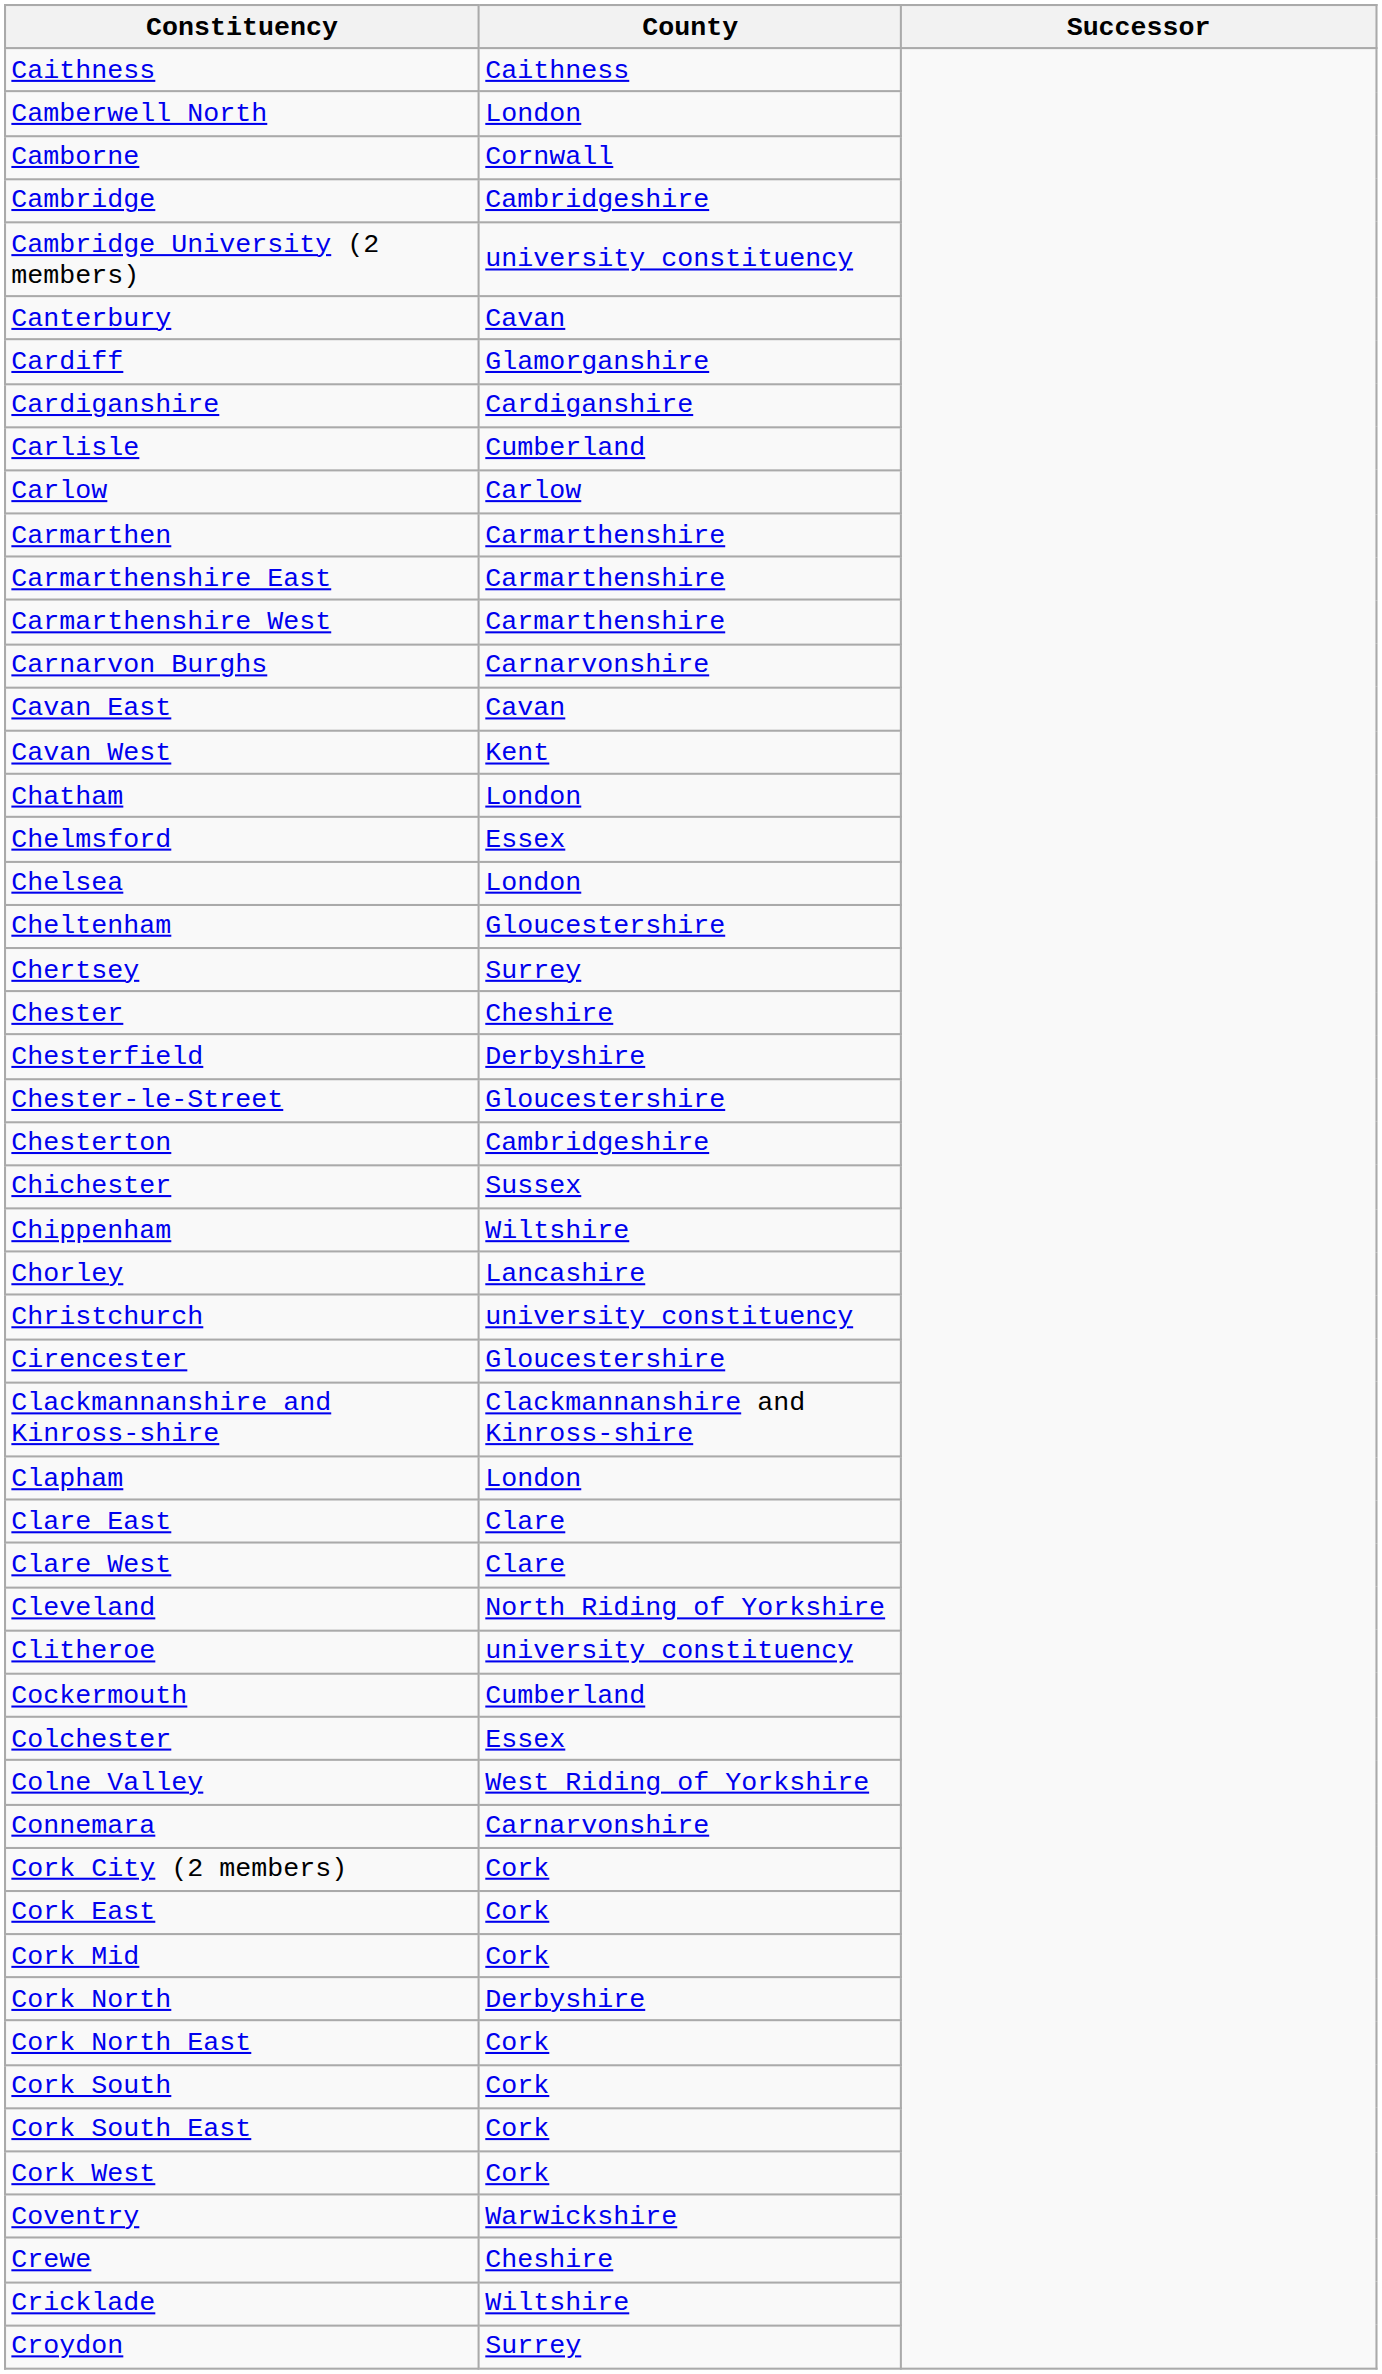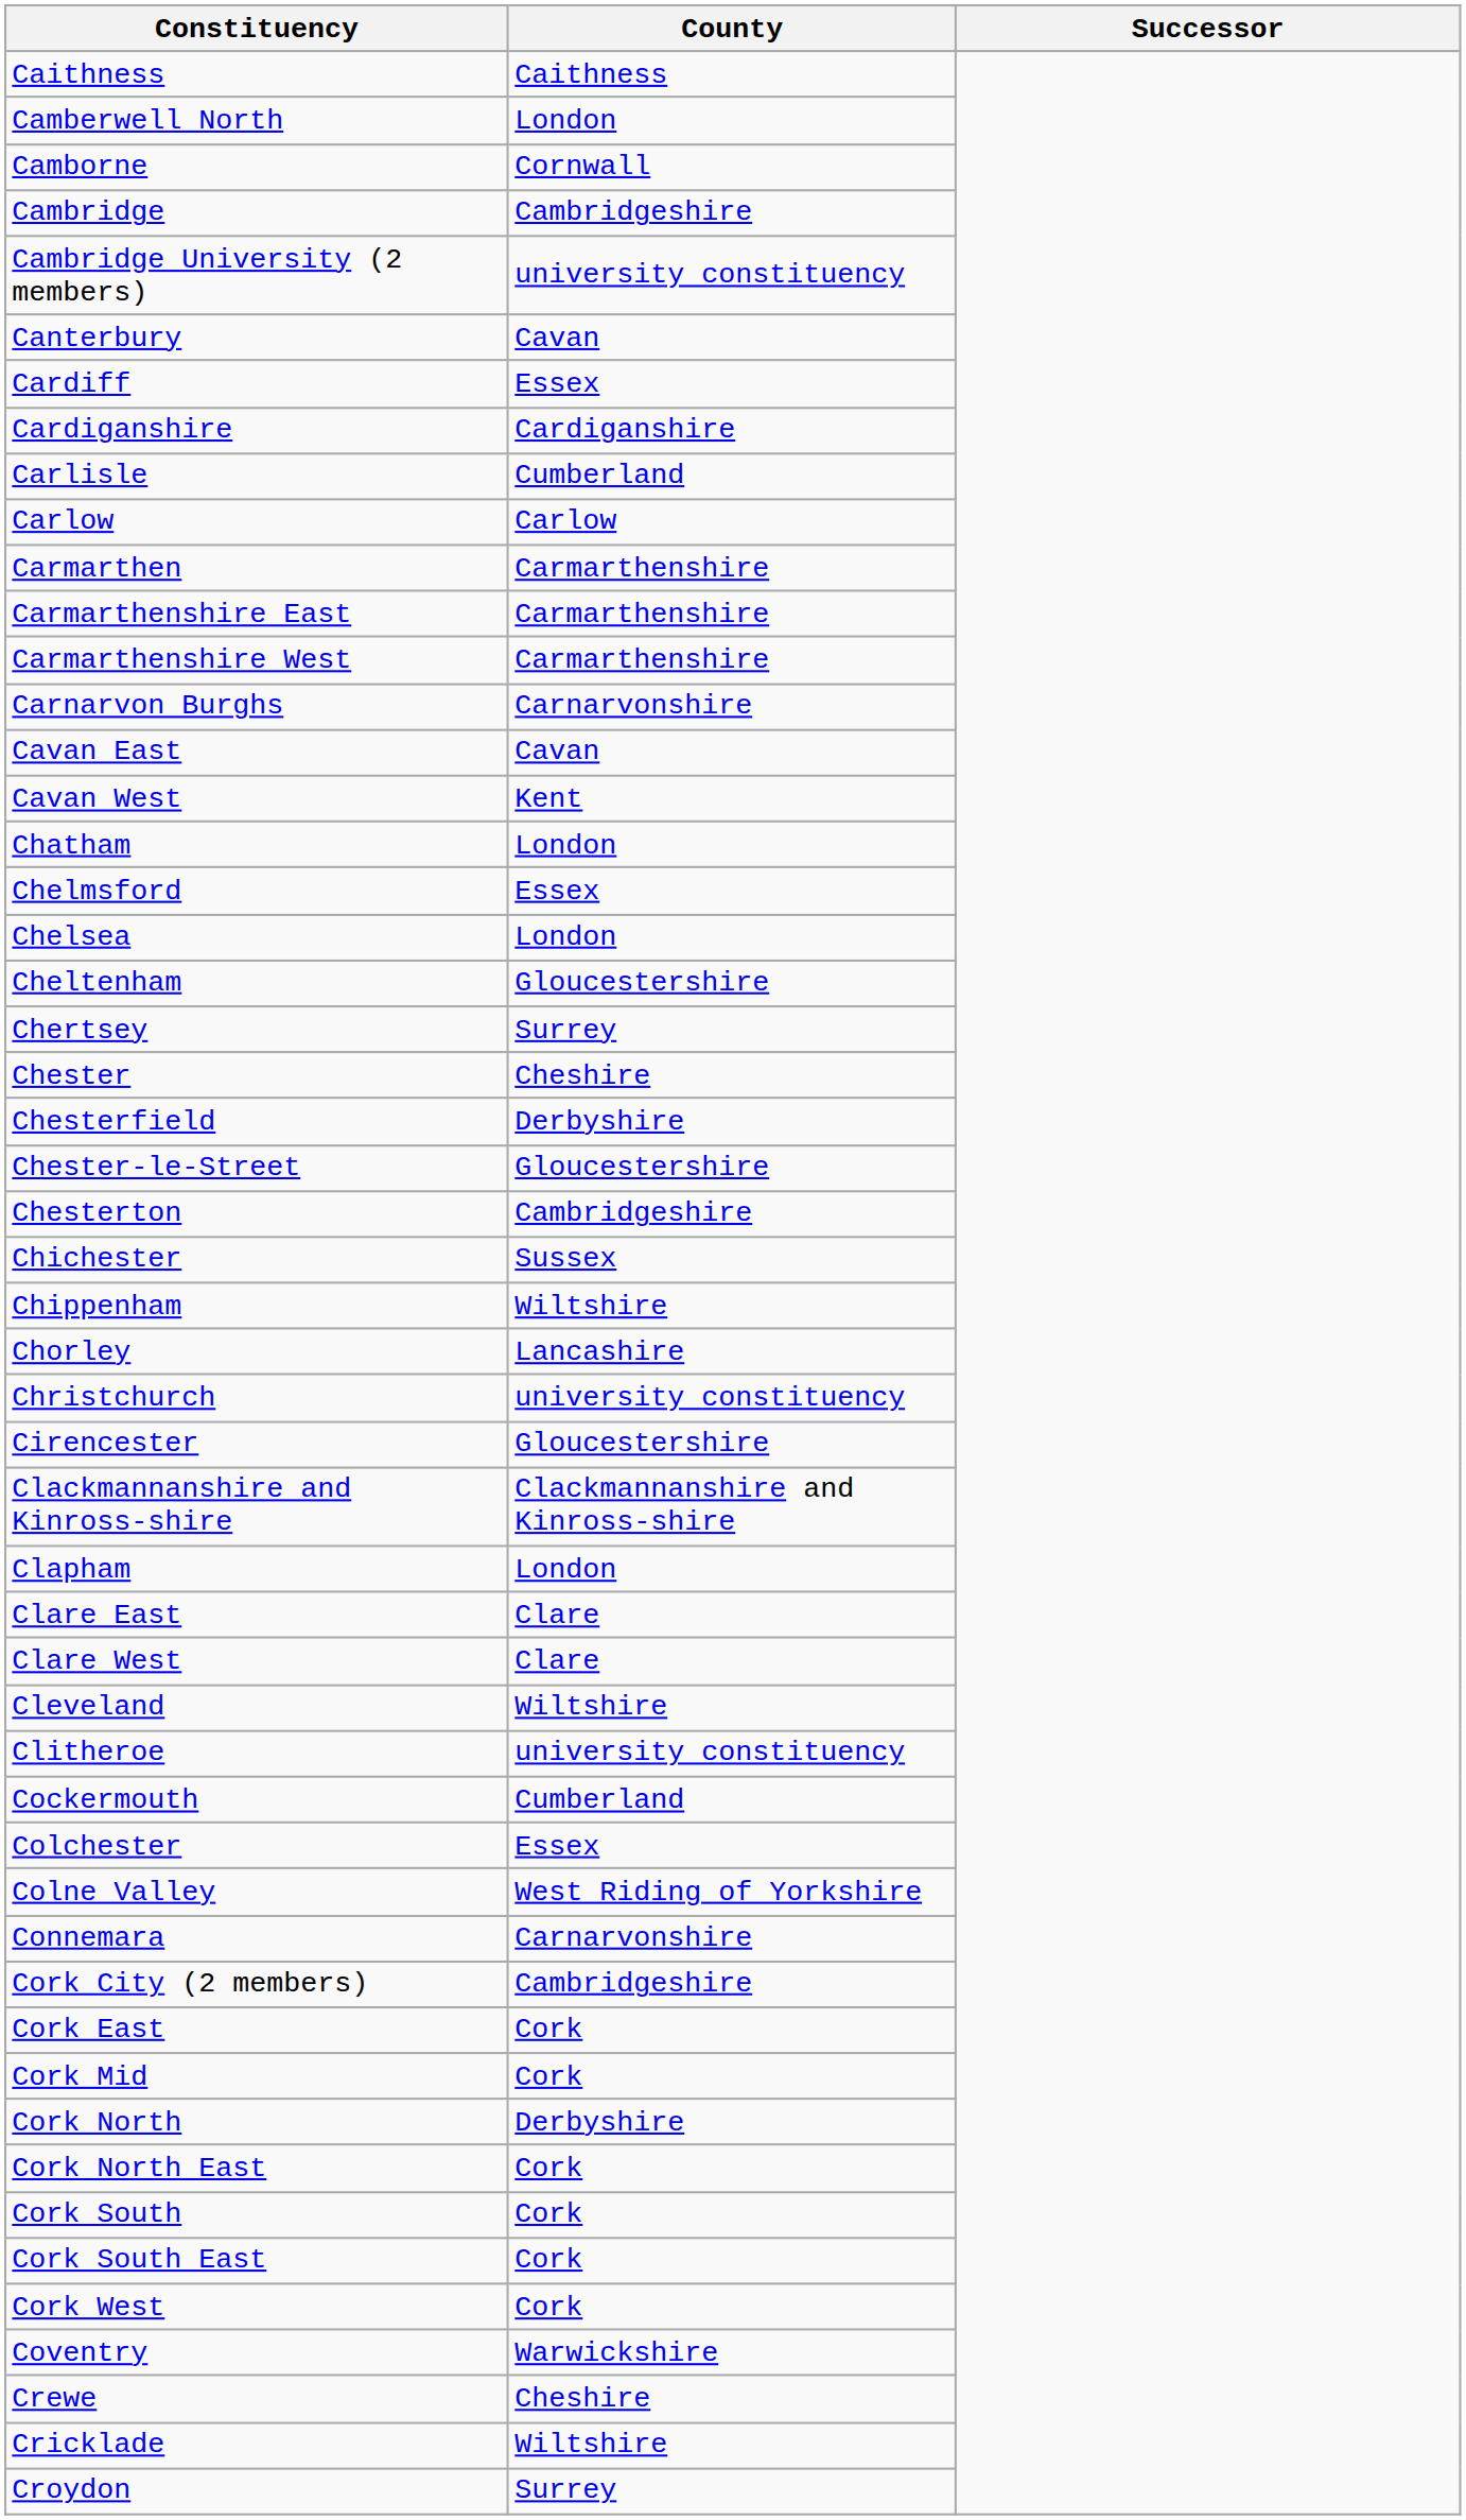 <table class="wikitable">
 <tr>
 <th width="225px">Constituency</th>
 <th width="200px">County</th>
 <th width="225px">Successor</th>
 </tr>
 <tr>
 <td><a href='#'>Caithness</a></td>
 <td><a href='#'>Caithness</a></td>
 </tr>
 <tr>
 <td><a href='#'>Camberwell North</a></td>
 <td><a href='#'>London</a></td>
 </tr>
 <tr>
 <td><a href='#'>Camborne</a></td>
 <td><a href='#'>Cornwall</a></td>
 </tr>
 <tr>
 <td><a href='#'>Cambridge</a></td>
 <td><a href='#'>Cambridgeshire</a></td>
 </tr>
 <tr>
 <td><a href='#'>Cambridge University</a> (2 members)</td>
 <td><a href='#'>university constituency</a></td>
 </tr>
 <tr>
 <td><a href='#'>Canterbury</a></td>
 <td><a href='#'>Cavan</a></td>
 </tr>
 <tr>
 <td><a href='#'>Cardiff</a></td>
-<td><a href='#'>Glamorganshire</a></td>
+<td><a href='#'>Essex</a></td>
 </tr>
 <tr>
 <td><a href='#'>Cardiganshire</a></td>
 <td><a href='#'>Cardiganshire</a></td>
 </tr>
 <tr>
 <td><a href='#'>Carlisle</a></td>
 <td><a href='#'>Cumberland</a></td>
 </tr>
 <tr>
 <td><a href='#'>Carlow</a></td>
 <td><a href='#'>Carlow</a></td>
 </tr>
 <tr>
 <td><a href='#'>Carmarthen</a></td>
 <td><a href='#'>Carmarthenshire</a></td>
 </tr>
 <tr>
 <td><a href='#'>Carmarthenshire East</a></td>
 <td><a href='#'>Carmarthenshire</a></td>
 </tr>
 <tr>
 <td><a href='#'>Carmarthenshire West</a></td>
 <td><a href='#'>Carmarthenshire</a></td>
 </tr>
 <tr>
 <td><a href='#'>Carnarvon Burghs</a></td>
 <td><a href='#'>Carnarvonshire</a></td>
 </tr>
 <tr>
 <td><a href='#'>Cavan East</a></td>
 <td><a href='#'>Cavan</a></td>
 </tr>
 <tr>
 <td><a href='#'>Cavan West</a></td>
 <td><a href='#'>Kent</a></td>
 </tr>
 <tr>
 <td><a href='#'>Chatham</a></td>
 <td><a href='#'>London</a></td>
 </tr>
 <tr>
 <td><a href='#'>Chelmsford</a></td>
 <td><a href='#'>Essex</a></td>
 </tr>
 <tr>
 <td><a href='#'>Chelsea</a></td>
 <td><a href='#'>London</a></td>
 </tr>
 <tr>
 <td><a href='#'>Cheltenham</a></td>
 <td><a href='#'>Gloucestershire</a></td>
 </tr>
 <tr>
 <td><a href='#'>Chertsey</a></td>
 <td><a href='#'>Surrey</a></td>
 </tr>
 <tr>
 <td><a href='#'>Chester</a></td>
 <td><a href='#'>Cheshire</a></td>
 </tr>
 <tr>
 <td><a href='#'>Chesterfield</a></td>
 <td><a href='#'>Derbyshire</a></td>
 </tr>
 <tr>
 <td><a href='#'>Chester-le-Street</a></td>
 <td><a href='#'>Gloucestershire</a></td>
 </tr>
 <tr>
 <td><a href='#'>Chesterton</a></td>
 <td><a href='#'>Cambridgeshire</a></td>
 </tr>
 <tr>
 <td><a href='#'>Chichester</a></td>
 <td><a href='#'>Sussex</a></td>
 </tr>
 <tr>
 <td><a href='#'>Chippenham</a></td>
 <td><a href='#'>Wiltshire</a></td>
 </tr>
 <tr>
 <td><a href='#'>Chorley</a></td>
 <td><a href='#'>Lancashire</a></td>
 </tr>
 <tr>
 <td><a href='#'>Christchurch</a></td>
 <td><a href='#'>university constituency</a></td>
 </tr>
 <tr>
 <td><a href='#'>Cirencester</a></td>
 <td><a href='#'>Gloucestershire</a></td>
 </tr>
 <tr>
 <td><a href='#'>Clackmannanshire and Kinross-shire</a></td>
 <td><a href='#'>Clackmannanshire</a> and <a href='#'>Kinross-shire</a></td>
 </tr>
 <tr>
 <td><a href='#'>Clapham</a></td>
 <td><a href='#'>London</a></td>
 </tr>
 <tr>
 <td><a href='#'>Clare East</a></td>
 <td><a href='#'>Clare</a></td>
 </tr>
 <tr>
 <td><a href='#'>Clare West</a></td>
 <td><a href='#'>Clare</a></td>
 </tr>
 <tr>
 <td><a href='#'>Cleveland</a></td>
-<td><a href='#'>North Riding of Yorkshire</a></td>
+<td><a href='#'>Wiltshire</a></td>
 </tr>
 <tr>
 <td><a href='#'>Clitheroe</a></td>
 <td><a href='#'>university constituency</a></td>
 </tr>
 <tr>
 <td><a href='#'>Cockermouth</a></td>
 <td><a href='#'>Cumberland</a></td>
 </tr>
 <tr>
 <td><a href='#'>Colchester</a></td>
 <td><a href='#'>Essex</a></td>
 </tr>
 <tr>
 <td><a href='#'>Colne Valley</a></td>
 <td><a href='#'>West Riding of Yorkshire</a></td>
 </tr>
 <tr>
 <td><a href='#'>Connemara</a></td>
 <td><a href='#'>Carnarvonshire</a></td>
 </tr>
 <tr>
 <td><a href='#'>Cork City</a> (2 members)</td>
-<td><a href='#'>Cork</a></td>
+<td><a href='#'>Cambridgeshire</a></td>
 </tr>
 <tr>
 <td><a href='#'>Cork East</a></td>
 <td><a href='#'>Cork</a></td>
 </tr>
 <tr>
 <td><a href='#'>Cork Mid</a></td>
 <td><a href='#'>Cork</a></td>
 </tr>
 <tr>
 <td><a href='#'>Cork North</a></td>
 <td><a href='#'>Derbyshire</a></td>
 </tr>
 <tr>
 <td><a href='#'>Cork North East</a></td>
 <td><a href='#'>Cork</a></td>
 </tr>
 <tr>
 <td><a href='#'>Cork South</a></td>
 <td><a href='#'>Cork</a></td>
 </tr>
 <tr>
 <td><a href='#'>Cork South East</a></td>
 <td><a href='#'>Cork</a></td>
 </tr>
 <tr>
 <td><a href='#'>Cork West</a></td>
 <td><a href='#'>Cork</a></td>
 </tr>
 <tr>
 <td><a href='#'>Coventry</a></td>
 <td><a href='#'>Warwickshire</a></td>
 </tr>
 <tr>
 <td><a href='#'>Crewe</a></td>
 <td><a href='#'>Cheshire</a></td>
 </tr>
 <tr>
 <td><a href='#'>Cricklade</a></td>
 <td><a href='#'>Wiltshire</a></td>
 </tr>
 <tr>
 <td><a href='#'>Croydon</a></td>
 <td><a href='#'>Surrey</a></td>
 </tr>
 </table>
